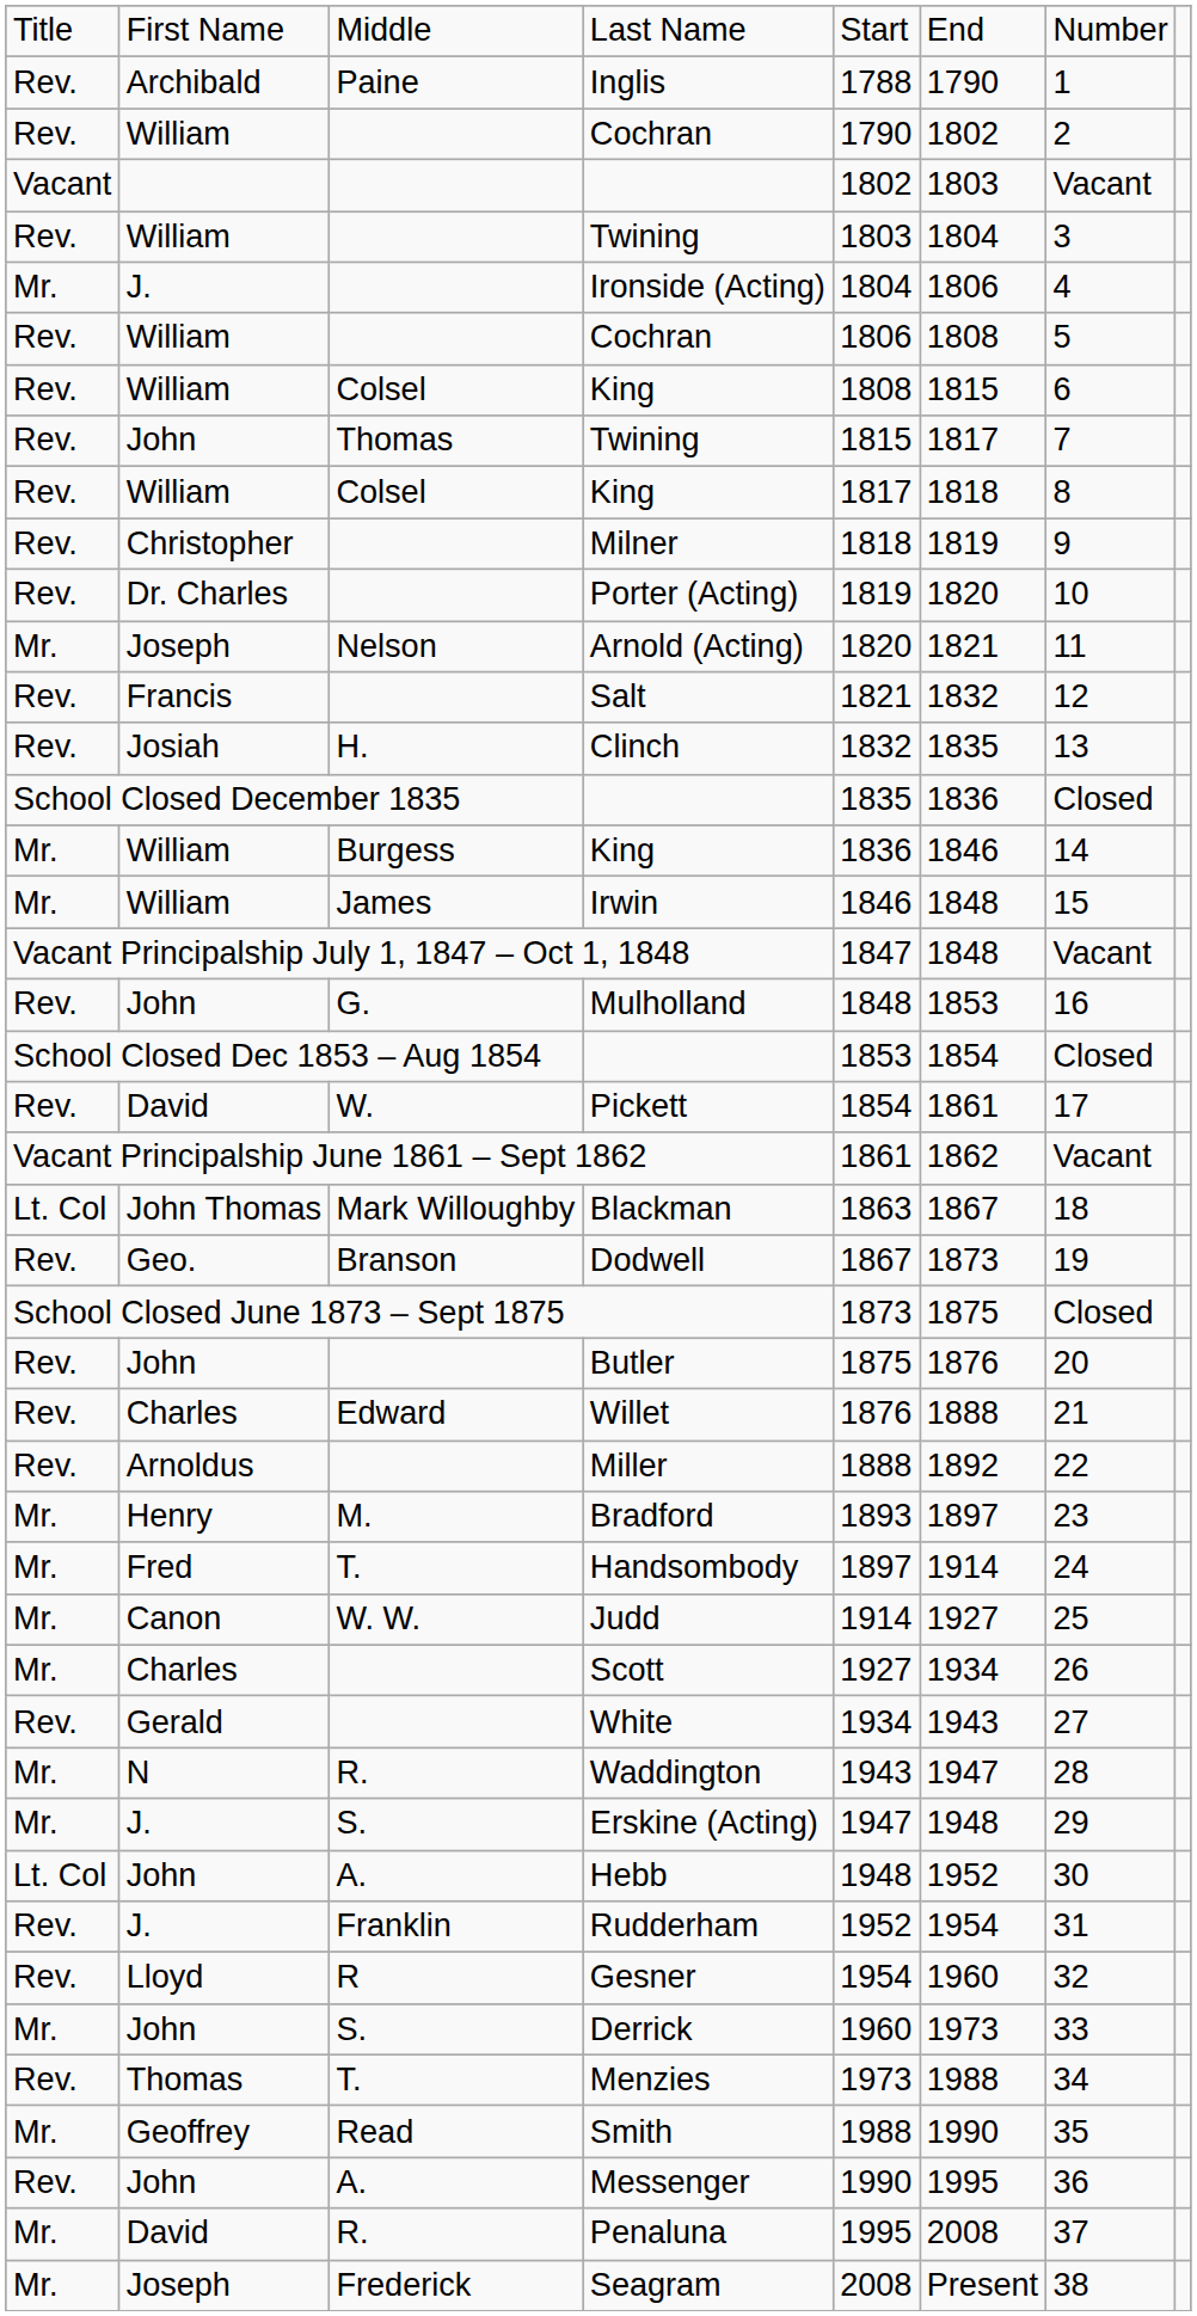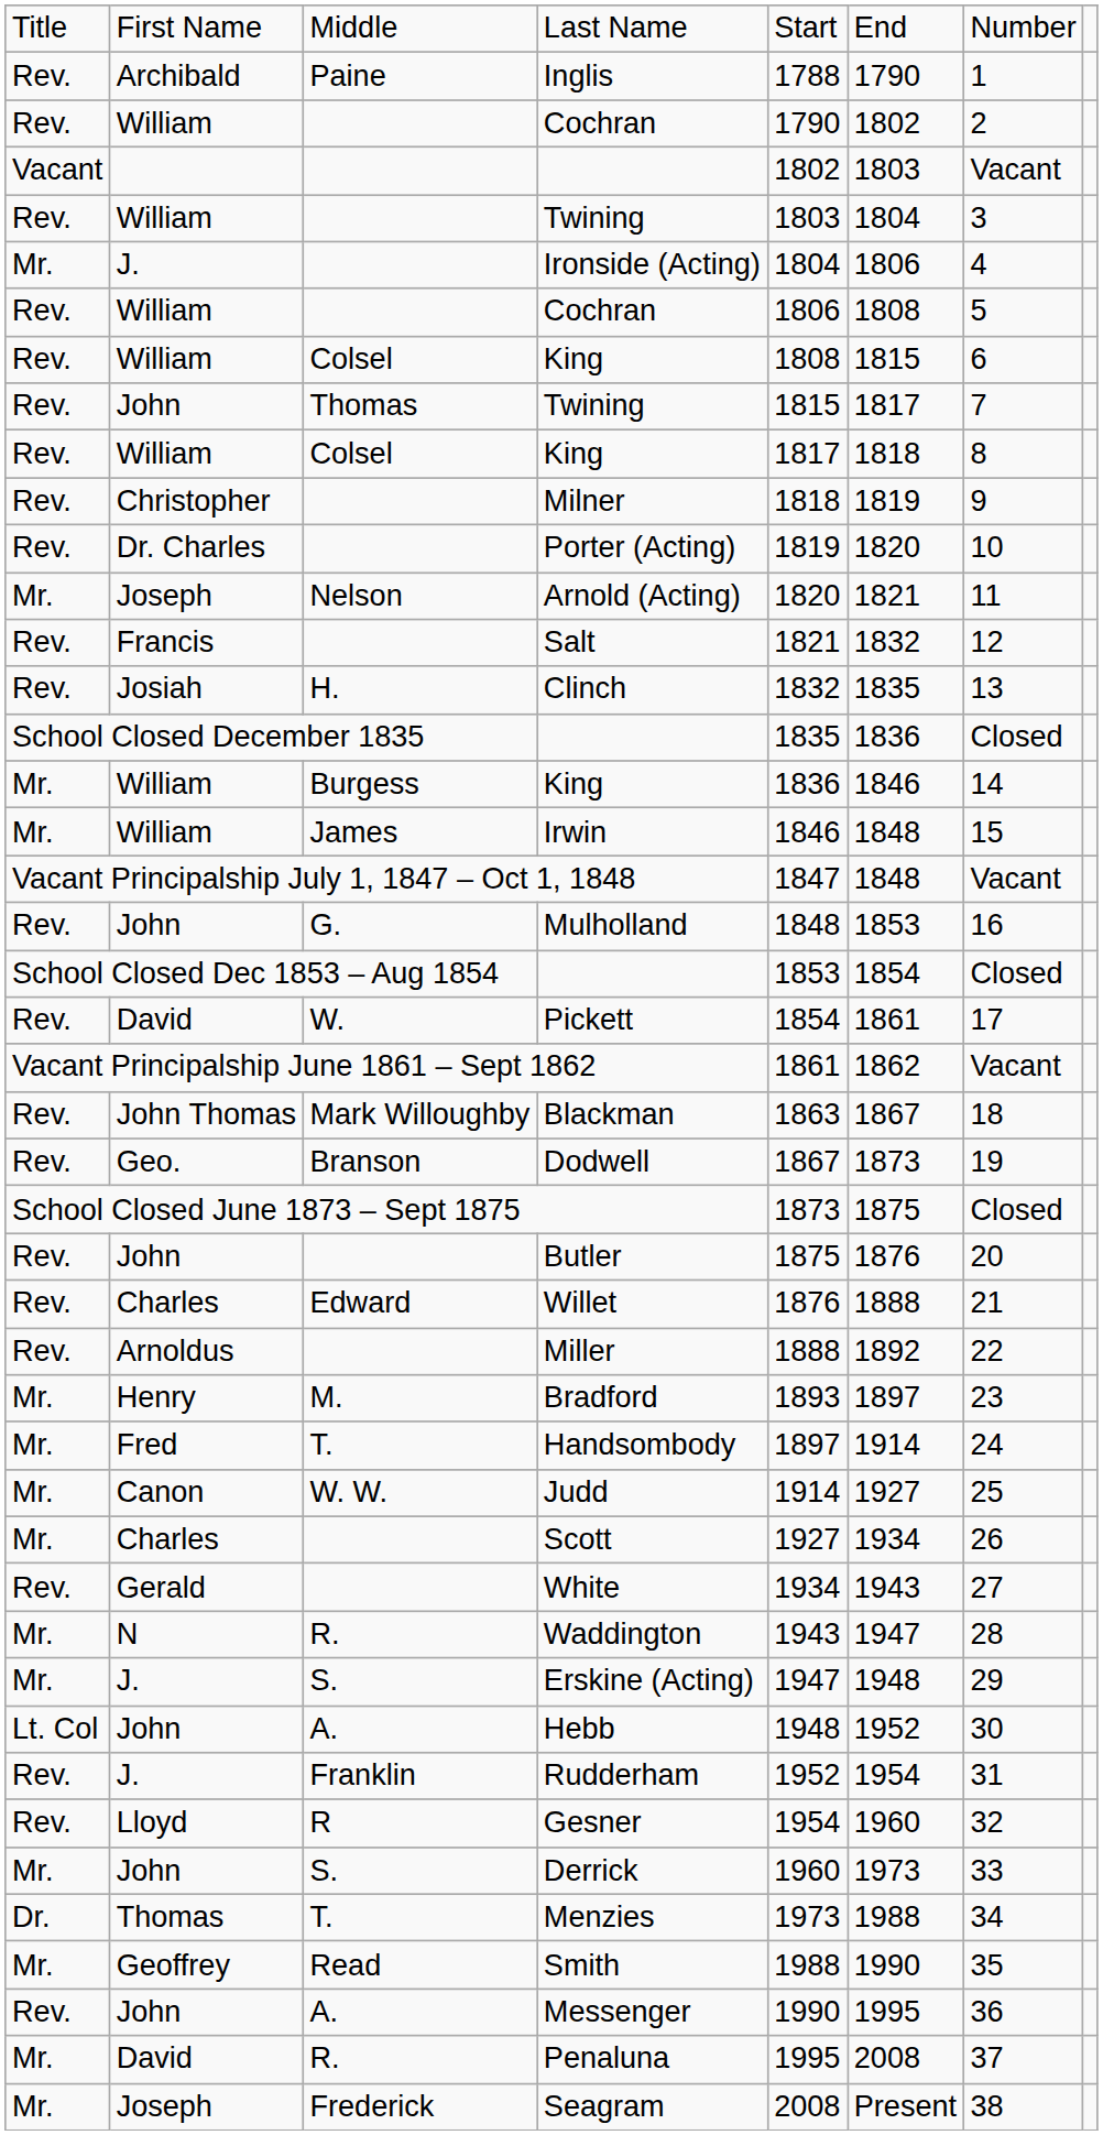 <table class="wikitable sortable">
 <tr>
 <td>Title</td>
 <td>First Name</td>
 <td>Middle</td>
 <td>Last Name</td>
 <td>Start</td>
 <td>End</td>
 <td>Number</td>
 <td></td>
 </tr>
 <tr>
 <td>Rev.</td>
 <td>Archibald</td>
 <td>Paine</td>
 <td>Inglis</td>
 <td>1788</td>
 <td>1790</td>
 <td>1</td>
 <td></td>
 </tr>
 <tr>
 <td>Rev.</td>
 <td>William</td>
 <td></td>
 <td>Cochran</td>
 <td>1790</td>
 <td>1802</td>
 <td>2</td>
 <td></td>
 </tr>
 <tr>
 <td>Vacant</td>
 <td></td>
 <td></td>
 <td></td>
 <td>1802</td>
 <td>1803</td>
 <td>Vacant</td>
 <td></td>
 </tr>
 <tr>
 <td>Rev.</td>
 <td>William</td>
 <td></td>
 <td>Twining</td>
 <td>1803</td>
 <td>1804</td>
 <td>3</td>
 <td></td>
 </tr>
 <tr>
 <td>Mr.</td>
 <td>J.</td>
 <td></td>
 <td>Ironside  (Acting)</td>
 <td>1804</td>
 <td>1806</td>
 <td>4</td>
 <td></td>
 </tr>
 <tr>
 <td>Rev.</td>
 <td>William</td>
 <td></td>
 <td>Cochran</td>
 <td>1806</td>
 <td>1808</td>
 <td>5</td>
 <td></td>
 </tr>
 <tr>
 <td>Rev.</td>
 <td>William</td>
 <td>Colsel</td>
 <td>King</td>
 <td>1808</td>
 <td>1815</td>
 <td>6</td>
 <td></td>
 </tr>
 <tr>
 <td>Rev.</td>
 <td>John</td>
 <td>Thomas</td>
 <td>Twining</td>
 <td>1815</td>
 <td>1817</td>
 <td>7</td>
 <td></td>
 </tr>
 <tr>
 <td>Rev.</td>
 <td>William</td>
 <td>Colsel</td>
 <td>King</td>
 <td>1817</td>
 <td>1818</td>
 <td>8</td>
 <td></td>
 </tr>
 <tr>
 <td>Rev.</td>
 <td>Christopher</td>
 <td></td>
 <td>Milner</td>
 <td>1818</td>
 <td>1819</td>
 <td>9</td>
 <td></td>
 </tr>
 <tr>
 <td>Rev.</td>
 <td>Dr. Charles</td>
 <td></td>
 <td>Porter (Acting)</td>
 <td>1819</td>
 <td>1820</td>
 <td>10</td>
 <td></td>
 </tr>
 <tr>
 <td>Mr.</td>
 <td>Joseph</td>
 <td>Nelson</td>
 <td>Arnold (Acting)</td>
 <td>1820</td>
 <td>1821</td>
 <td>11</td>
 <td></td>
 </tr>
 <tr>
 <td>Rev.</td>
 <td>Francis</td>
 <td></td>
 <td>Salt</td>
 <td>1821</td>
 <td>1832</td>
 <td>12</td>
 <td></td>
 </tr>
 <tr>
 <td>Rev.</td>
 <td>Josiah</td>
 <td>H.</td>
 <td>Clinch</td>
 <td>1832</td>
 <td>1835</td>
 <td>13</td>
 <td></td>
 </tr>
 <tr>
 <td colspan="3">School Closed December 1835</td>
 <td></td>
 <td>1835</td>
 <td>1836</td>
 <td>Closed</td>
 <td></td>
 </tr>
 <tr>
 <td>Mr.</td>
 <td>William</td>
 <td>Burgess</td>
 <td>King</td>
 <td>1836</td>
 <td>1846</td>
 <td>14</td>
 <td></td>
 </tr>
 <tr>
 <td>Mr.</td>
 <td>William</td>
 <td>James</td>
 <td>Irwin</td>
 <td>1846</td>
 <td>1848</td>
 <td>15</td>
 <td></td>
 </tr>
 <tr>
 <td colspan="4">Vacant  Principalship July 1, 1847 – Oct 1, 1848</td>
 <td>1847</td>
 <td>1848</td>
 <td>Vacant</td>
 <td></td>
 </tr>
 <tr>
 <td>Rev.</td>
 <td>John</td>
 <td>G.</td>
 <td>Mulholland</td>
 <td>1848</td>
 <td>1853</td>
 <td>16</td>
 <td></td>
 </tr>
 <tr>
 <td colspan="3">School  Closed Dec 1853 – Aug 1854</td>
 <td></td>
 <td>1853</td>
 <td>1854</td>
 <td>Closed</td>
 <td></td>
 </tr>
 <tr>
 <td>Rev.</td>
 <td>David</td>
 <td>W.</td>
 <td>Pickett</td>
 <td>1854</td>
 <td>1861</td>
 <td>17</td>
 <td></td>
 </tr>
 <tr>
 <td colspan="4">Vacant  Principalship June 1861 – Sept 1862</td>
 <td>1861</td>
 <td>1862</td>
 <td>Vacant</td>
 <td></td>
 </tr>
 <tr>
-<td>Lt. Col</td>
+<td>Rev.</td>
 <td>John Thomas</td>
 <td>Mark Willoughby</td>
 <td>Blackman</td>
 <td>1863</td>
 <td>1867</td>
 <td>18</td>
 <td></td>
 </tr>
 <tr>
 <td>Rev.</td>
 <td>Geo.</td>
 <td>Branson</td>
 <td>Dodwell</td>
 <td>1867</td>
 <td>1873</td>
 <td>19</td>
 <td></td>
 </tr>
 <tr>
 <td colspan="4">School Closed June 1873 – Sept  1875</td>
 <td>1873</td>
 <td>1875</td>
 <td>Closed</td>
 <td></td>
 </tr>
 <tr>
 <td>Rev.</td>
 <td>John</td>
 <td></td>
 <td>Butler</td>
 <td>1875</td>
 <td>1876</td>
 <td>20</td>
 <td></td>
 </tr>
 <tr>
 <td>Rev.</td>
 <td>Charles</td>
 <td>Edward</td>
 <td>Willet</td>
 <td>1876</td>
 <td>1888</td>
 <td>21</td>
 <td></td>
 </tr>
 <tr>
 <td>Rev.</td>
 <td>Arnoldus</td>
 <td></td>
 <td>Miller</td>
 <td>1888</td>
 <td>1892</td>
 <td>22</td>
 <td></td>
 </tr>
 <tr>
 <td>Mr.</td>
 <td>Henry</td>
 <td>M.</td>
 <td>Bradford</td>
 <td>1893</td>
 <td>1897</td>
 <td>23</td>
 <td></td>
 </tr>
 <tr>
 <td>Mr.</td>
 <td>Fred</td>
 <td>T.</td>
 <td>Handsombody</td>
 <td>1897</td>
 <td>1914</td>
 <td>24</td>
 <td></td>
 </tr>
 <tr>
 <td>Mr.</td>
 <td>Canon</td>
 <td>W. W.</td>
 <td>Judd</td>
 <td>1914</td>
 <td>1927</td>
 <td>25</td>
 <td></td>
 </tr>
 <tr>
 <td>Mr.</td>
 <td>Charles</td>
 <td></td>
 <td>Scott</td>
 <td>1927</td>
 <td>1934</td>
 <td>26</td>
 <td></td>
 </tr>
 <tr>
 <td>Rev.</td>
 <td>Gerald</td>
 <td></td>
 <td>White</td>
 <td>1934</td>
 <td>1943</td>
 <td>27</td>
 <td></td>
 </tr>
 <tr>
 <td>Mr.</td>
 <td>N</td>
 <td>R.</td>
 <td>Waddington</td>
 <td>1943</td>
 <td>1947</td>
 <td>28</td>
 <td></td>
 </tr>
 <tr>
 <td>Mr.</td>
 <td>J.</td>
 <td>S.</td>
 <td>Erskine  (Acting)</td>
 <td>1947</td>
 <td>1948</td>
 <td>29</td>
 <td></td>
 </tr>
 <tr>
 <td>Lt. Col</td>
 <td>John</td>
 <td>A.</td>
 <td>Hebb</td>
 <td>1948</td>
 <td>1952</td>
 <td>30</td>
 <td></td>
 </tr>
 <tr>
 <td>Rev.</td>
 <td>J.</td>
 <td>Franklin</td>
 <td>Rudderham</td>
 <td>1952</td>
 <td>1954</td>
 <td>31</td>
 <td></td>
 </tr>
 <tr>
 <td>Rev.</td>
 <td>Lloyd</td>
 <td>R</td>
 <td>Gesner</td>
 <td>1954</td>
 <td>1960</td>
 <td>32</td>
 <td></td>
 </tr>
 <tr>
 <td>Mr.</td>
 <td>John</td>
 <td>S.</td>
 <td>Derrick</td>
 <td>1960</td>
 <td>1973</td>
 <td>33</td>
 <td></td>
 </tr>
 <tr>
-<td>Rev.</td>
+<td>Dr.</td>
 <td>Thomas</td>
 <td>T.</td>
 <td>Menzies</td>
 <td>1973</td>
 <td>1988</td>
 <td>34</td>
 <td></td>
 </tr>
 <tr>
 <td>Mr.</td>
 <td>Geoffrey</td>
 <td>Read</td>
 <td>Smith</td>
 <td>1988</td>
 <td>1990</td>
 <td>35</td>
 <td></td>
 </tr>
 <tr>
 <td>Rev.</td>
 <td>John</td>
 <td>A.</td>
 <td>Messenger</td>
 <td>1990</td>
 <td>1995</td>
 <td>36</td>
 <td></td>
 </tr>
 <tr>
 <td>Mr.</td>
 <td>David</td>
 <td>R.</td>
 <td>Penaluna</td>
 <td>1995</td>
 <td>2008</td>
 <td>37</td>
 <td></td>
 </tr>
 <tr>
 <td>Mr.</td>
 <td>Joseph</td>
 <td>Frederick</td>
 <td>Seagram</td>
 <td>2008</td>
 <td>Present</td>
 <td>38</td>
 <td></td>
 </tr>
 </table>
